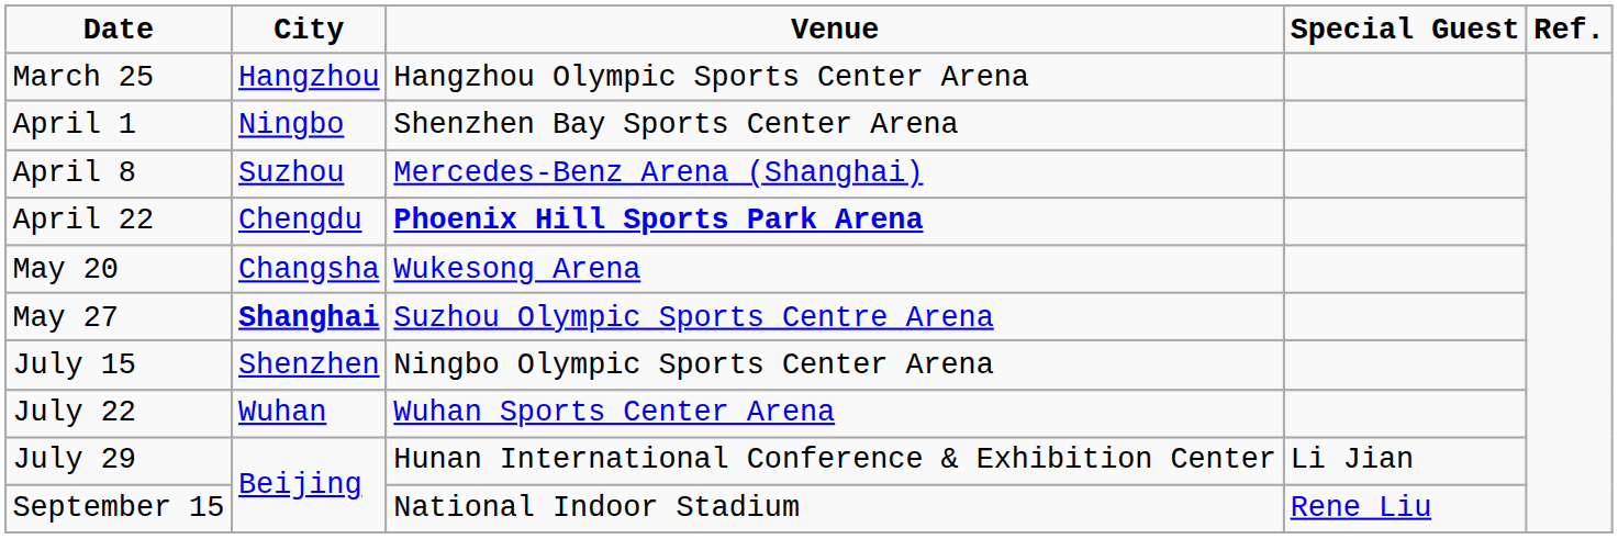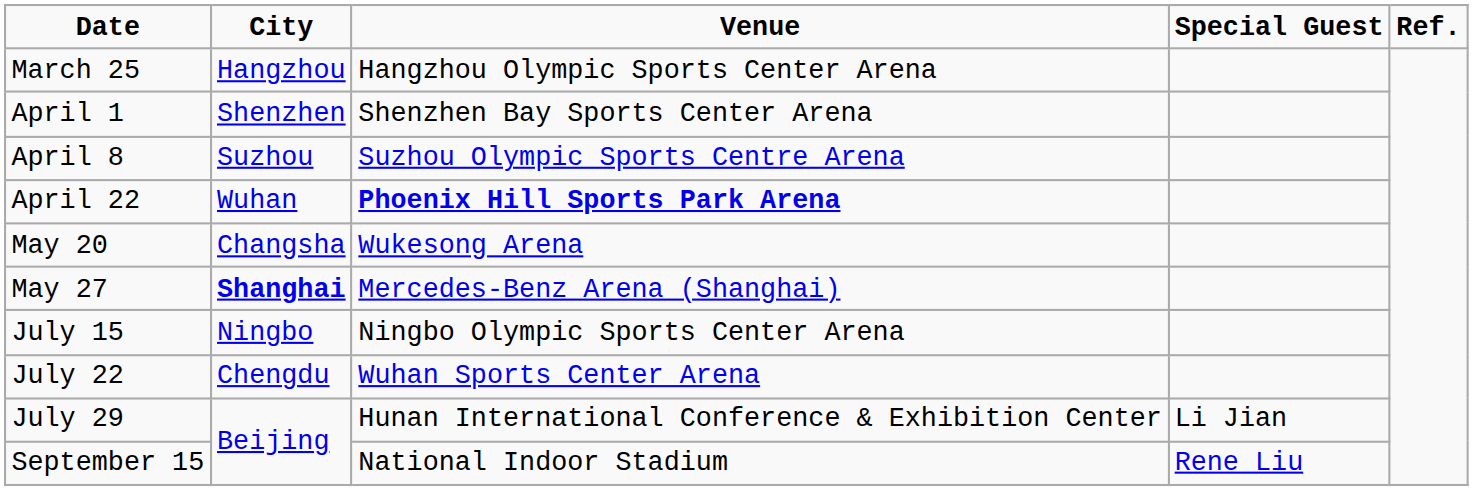 <table class="wikitable">
 <tr align="center">
 <td><strong>Date</strong></td>
 <td><strong>City</strong></td>
 <td><strong>Venue</strong></td>
 <td><strong>Special Guest</strong></td>
 <td><strong>Ref.</strong></td>
 </tr>
 <tr>
 <td>March 25</td>
 <td><a href='#'>Hangzhou</a></td>
 <td>Hangzhou Olympic Sports Center Arena</td>
 <td></td>
 <td rowspan="10"></td>
 </tr>
 <tr>
 <td>April 1</td>
-<td><a href='#'>Ningbo</a></td>
+<td><a href='#'>Shenzhen</a></td>
 <td>Shenzhen Bay Sports Center Arena</td>
 <td></td>
 </tr>
 <tr>
 <td>April 8</td>
 <td><a href='#'>Suzhou</a></td>
-<td><a href='#'>Mercedes-Benz Arena (Shanghai)</a></td>
+<td><a href='#'>Suzhou Olympic Sports Centre Arena</a></td>
 <td></td>
 </tr>
 <tr>
 <td>April 22</td>
-<td><a href='#'>Chengdu</a></td>
+<td><a href='#'>Wuhan</a></td>
 <td><strong><a href='#'>Phoenix Hill Sports Park Arena</a></strong></td>
 <td></td>
 </tr>
 <tr>
 <td>May 20</td>
 <td><a href='#'>Changsha</a></td>
 <td><a href='#'>Wukesong Arena</a></td>
 <td></td>
 </tr>
 <tr>
 <td>May 27</td>
 <td><strong><a href='#'>Shanghai</a></strong></td>
-<td><a href='#'>Suzhou Olympic Sports Centre Arena</a></td>
+<td><a href='#'>Mercedes-Benz Arena (Shanghai)</a></td>
 <td></td>
 </tr>
 <tr>
 <td>July 15</td>
-<td><a href='#'>Shenzhen</a></td>
+<td><a href='#'>Ningbo</a></td>
 <td>Ningbo Olympic Sports Center Arena</td>
 <td></td>
 </tr>
 <tr>
 <td>July 22</td>
-<td><a href='#'>Wuhan</a></td>
+<td><a href='#'>Chengdu</a></td>
 <td><a href='#'>Wuhan Sports Center Arena</a></td>
 <td></td>
 </tr>
 <tr>
 <td>July 29</td>
 <td rowspan="2"><a href='#'>Beijing</a></td>
 <td>Hunan International Conference & Exhibition Center</td>
 <td>Li Jian</td>
 </tr>
 <tr>
 <td>September 15</td>
 <td>National Indoor Stadium</td>
 <td><a href='#'>Rene Liu</a></td>
 </tr>
 </table>
